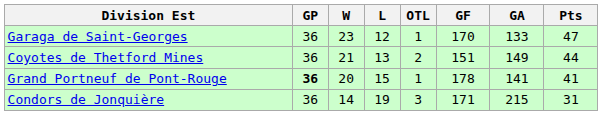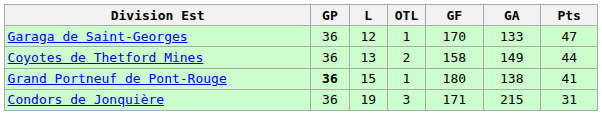 <table class="wikitable">
 <tr>
 <th width="40%" bgcolor="#e0e0e0">Division Est</th>
 <th width="5%" bgcolor="#e0e0e0">GP</th>
-<th width="5%" bgcolor="#e0e0e0">W</th>
 <th width="5%" bgcolor="#e0e0e0">L</th>
 <th width="5%" bgcolor="#e0e0e0">OTL</th>
 <th width="7.5%" bgcolor="#e0e0e0">GF</th>
 <th width="7.5%" bgcolor="#e0e0e0">GA</th>
 <th width="7.5%" bgcolor="#e0e0e0">Pts</th>
 </tr>
 <tr align="center" bgcolor="#CCFFCC">
 <td align="left"><a href='#'>Garaga de Saint-Georges</a></td>
 <td>36</td>
-<td>23</td>
 <td>12</td>
 <td>1</td>
 <td>170</td>
 <td>133</td>
 <td>47</td>
 </tr>
 <tr align="center" bgcolor="#CCFFCC">
 <td align="left"><a href='#'>Coyotes de Thetford Mines</a></td>
 <td>36</td>
-<td>21</td>
 <td>13</td>
 <td>2</td>
-<td>151</td>
+<td>158</td>
 <td>149</td>
 <td>44</td>
 </tr>
 <tr align="center" bgcolor="#CCFFCC">
 <td align="left"><a href='#'>Grand Portneuf de Pont-Rouge</a></td>
 <td><strong>36</strong></td>
-<td>20</td>
 <td>15</td>
 <td>1</td>
-<td>178</td>
-<td>141</td>
+<td>180</td>
+<td>138</td>
 <td>41</td>
 </tr>
 <tr align="center" bgcolor="#CCFFCC">
 <td align="left"><a href='#'>Condors de Jonquière</a></td>
 <td>36</td>
-<td>14</td>
 <td>19</td>
 <td>3</td>
 <td>171</td>
 <td>215</td>
 <td>31</td>
 </tr>
 </table>
